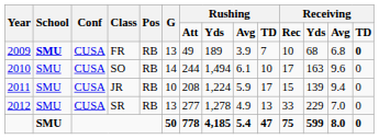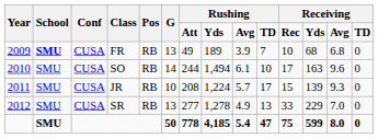 <table class="wikitable">
 <tr>
 <th rowspan="2">Year</th>
 <th rowspan="2">School</th>
 <th rowspan="2">Conf</th>
 <th rowspan="2">Class</th>
 <th rowspan="2">Pos</th>
 <th rowspan="2">G</th>
 <th colspan="4" style="text-align: center; font-weight:bold;">Rushing</th>
 <th colspan="4" style="text-align: center; font-weight:bold;">Receiving</th>
 </tr>
 <tr>
 <td style="font-weight:bold;">Att</td>
 <td style="font-weight:bold;">Yds</td>
 <td style="font-weight:bold;">Avg</td>
 <td style="font-weight:bold;">TD</td>
 <td style="font-weight:bold;">Rec</td>
 <td style="font-weight:bold;">Yds</td>
 <td style="font-weight:bold;">Avg</td>
 <td style="font-weight:bold;">TD</td>
 </tr>
 <tr>
 <td><a href='#'>2009</a></td>
 <td><strong><a href='#'>SMU</a></strong></td>
 <td><a href='#'>CUSA</a></td>
 <td>FR</td>
 <td>RB</td>
 <td>13</td>
 <td>49</td>
 <td>189</td>
 <td>3.9</td>
 <td>7</td>
 <td>10</td>
 <td>68</td>
 <td>6.8</td>
-<td><strong>0</strong></td>
+<td>0</td>
 </tr>
 <tr>
 <td><a href='#'>2010</a></td>
 <td><a href='#'>SMU</a></td>
 <td><a href='#'>CUSA</a></td>
 <td>SO</td>
 <td>RB</td>
 <td>14</td>
 <td>244</td>
 <td>1,494</td>
 <td>6.1</td>
 <td>10</td>
 <td>17</td>
 <td>163</td>
 <td>9.6</td>
 <td>0</td>
 </tr>
 <tr>
 <td><a href='#'>2011</a></td>
 <td><a href='#'>SMU</a></td>
 <td><a href='#'>CUSA</a></td>
 <td>JR</td>
 <td>RB</td>
 <td>10</td>
 <td>208</td>
 <td>1,224</td>
-<td>5.9</td>
+<td>5.7</td>
 <td>17</td>
 <td>15</td>
 <td>139</td>
-<td>9.4</td>
+<td>9.3</td>
 <td>0</td>
 </tr>
 <tr>
 <td><a href='#'>2012</a></td>
 <td><a href='#'>SMU</a></td>
 <td><a href='#'>CUSA</a></td>
 <td>SR</td>
 <td>RB</td>
 <td>13</td>
 <td>277</td>
 <td>1,278</td>
 <td>4.9</td>
 <td>13</td>
 <td>33</td>
 <td>229</td>
 <td>7.0</td>
 <td>0</td>
 </tr>
 <tr>
 <td style="font-weight:bold;"></td>
 <td style="font-weight:bold;">SMU</td>
 <td colspan="3" style="font-weight:bold;"></td>
 <td style="font-weight:bold;">50</td>
 <td style="font-weight:bold;">778</td>
 <td style="font-weight:bold;">4,185</td>
 <td style="font-weight:bold;">5.4</td>
 <td style="font-weight:bold;">47</td>
 <td style="font-weight:bold;">75</td>
 <td style="font-weight:bold;">599</td>
 <td style="font-weight:bold;">8.0</td>
 <td style="font-weight:bold;">0</td>
 </tr>
 </table>
